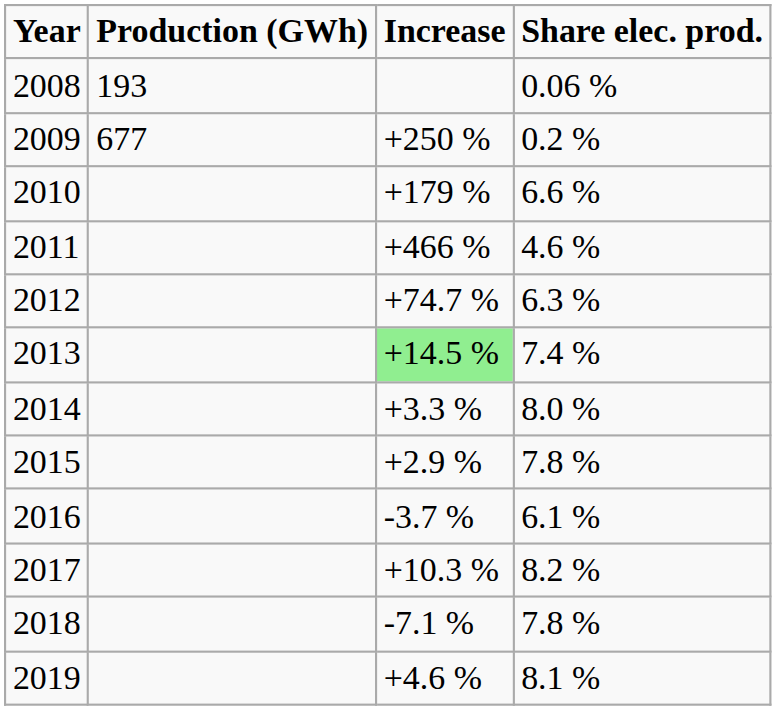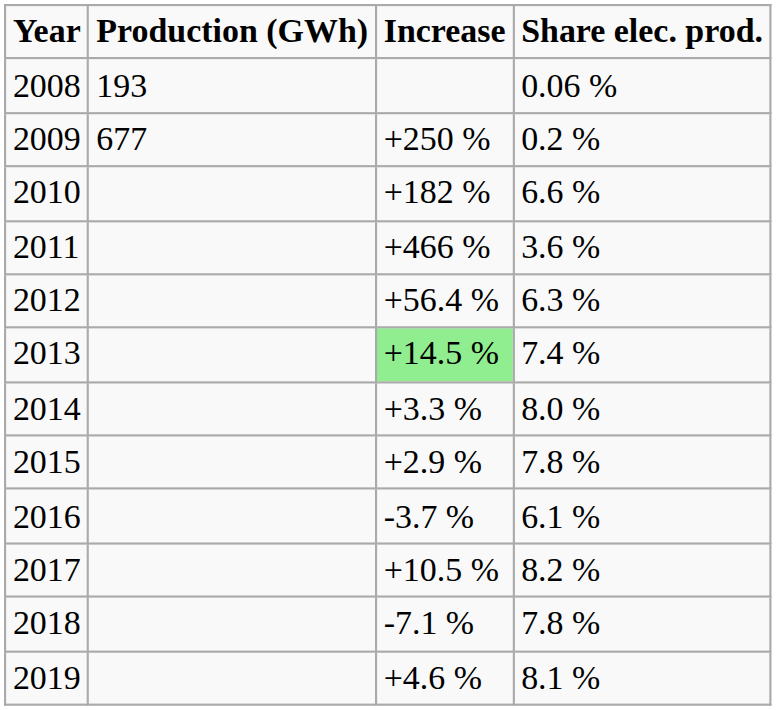 <table class="wikitable">
 <tr align="center">
 <td><strong>Year</strong></td>
 <td><strong>Production (GWh)</strong></td>
 <td><strong>Increase</strong></td>
 <td><strong>Share elec. prod.</strong></td>
 </tr>
 <tr>
 <td>2008</td>
 <td>193</td>
 <td></td>
 <td>0.06 %</td>
 </tr>
 <tr>
 <td>2009</td>
 <td>677</td>
 <td>+250 %</td>
 <td>0.2 %</td>
 </tr>
 <tr>
 <td>2010</td>
 <td></td>
-<td>+179 %</td>
+<td>+182 %</td>
 <td>6.6 %</td>
 </tr>
 <tr>
 <td>2011</td>
 <td></td>
 <td>+466 %</td>
-<td>4.6 %</td>
+<td>3.6 %</td>
 </tr>
 <tr>
 <td>2012</td>
 <td></td>
-<td>+74.7 %</td>
+<td>+56.4 %</td>
 <td>6.3 %</td>
 </tr>
 <tr>
 <td>2013</td>
 <td></td>
 <td style="background: lightgreen;">+14.5 %</td>
 <td>7.4 %</td>
 </tr>
 <tr>
 <td>2014</td>
 <td></td>
 <td>+3.3 %</td>
 <td>8.0 %</td>
 </tr>
 <tr>
 <td>2015</td>
 <td></td>
 <td>+2.9 %</td>
 <td>7.8 %</td>
 </tr>
 <tr>
 <td>2016</td>
 <td></td>
 <td>-3.7 %</td>
 <td>6.1 %</td>
 </tr>
 <tr>
 <td>2017</td>
 <td></td>
-<td>+10.3 %</td>
+<td>+10.5 %</td>
 <td>8.2 %</td>
 </tr>
 <tr>
 <td>2018</td>
 <td></td>
 <td>-7.1 %</td>
 <td>7.8 %</td>
 </tr>
 <tr>
 <td>2019</td>
 <td></td>
 <td>+4.6 %</td>
 <td>8.1 %</td>
 </tr>
 </table>
